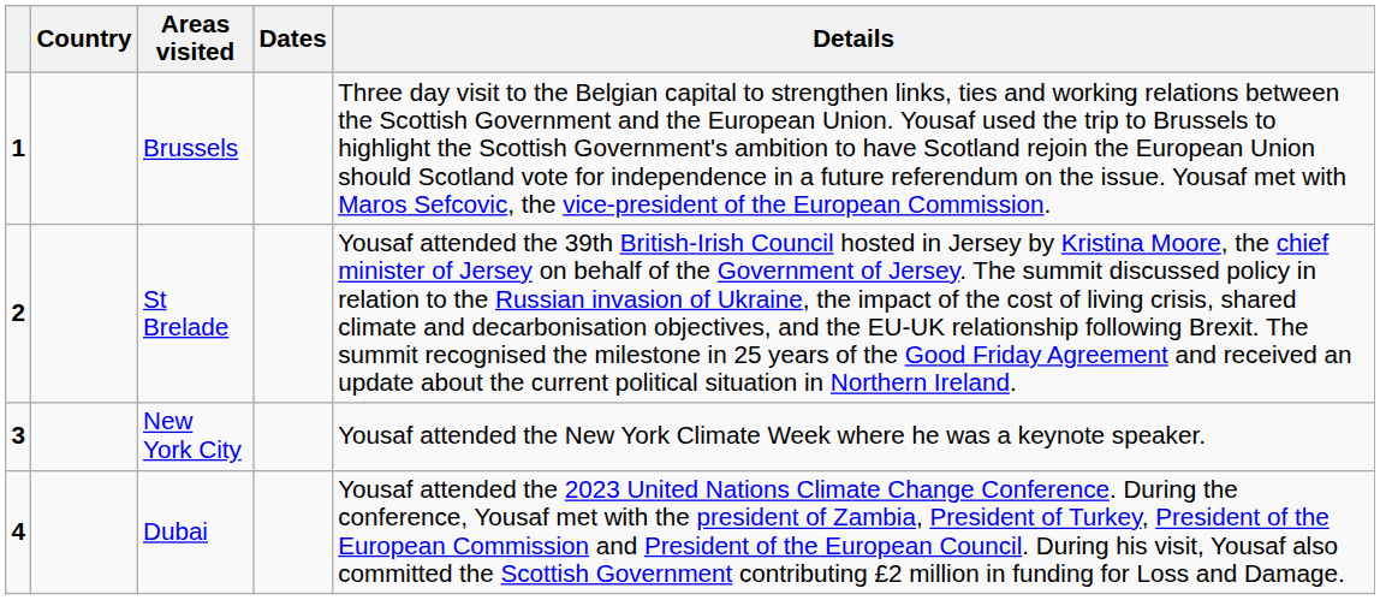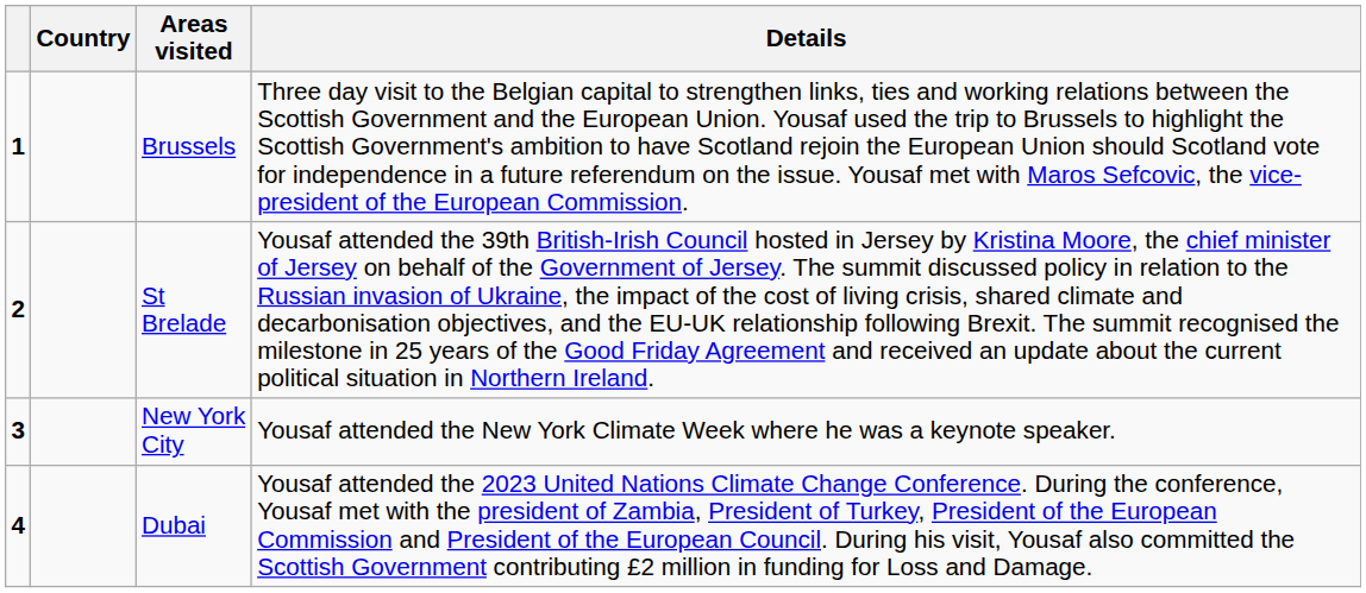 <table class="wikitable sortable" style="margin: 1em auto 1em auto">
 <tr>
 <th></th>
 <th>Country</th>
 <th>Areas visited</th>
-<th>Dates</th>
 <th class="unsortable">Details</th>
 </tr>
 <tr>
 <td rowspan=1><strong>1</strong></td>
 <td></td>
 <td><a href='#'>Brussels</a></td>
-<td></td>
 <td>Three day visit to the Belgian capital to strengthen links, ties and working relations between the Scottish Government and the European Union. Yousaf used the trip to Brussels to highlight the Scottish Government's ambition to have Scotland rejoin the European Union should Scotland vote for independence in a future referendum on the issue. Yousaf met with <a href='#'>Maros Sefcovic</a>, the <a href='#'>vice-president of the European Commission</a>.</td>
 </tr>
 <tr>
 <td rowspan=1><strong>2</strong></td>
 <td></td>
 <td><a href='#'>St Brelade</a></td>
-<td></td>
 <td>Yousaf attended the 39th <a href='#'>British-Irish Council</a> hosted in Jersey by <a href='#'>Kristina Moore</a>, the <a href='#'>chief minister of Jersey</a> on behalf of the <a href='#'>Government of Jersey</a>. The summit discussed policy in relation to the <a href='#'>Russian invasion of Ukraine</a>, the impact of the cost of living crisis, shared climate and decarbonisation objectives, and the EU-UK relationship following Brexit. The summit recognised the milestone in 25 years of the <a href='#'>Good Friday Agreement</a> and received an update about the current political situation in <a href='#'>Northern Ireland</a>.</td>
 </tr>
 <tr>
 <td rowspan=1><strong>3</strong></td>
 <td></td>
 <td><a href='#'>New York City</a></td>
-<td></td>
 <td>Yousaf attended the New York Climate Week where he was a keynote speaker.</td>
 </tr>
 <tr>
 <td rowspan=1><strong>4</strong></td>
 <td></td>
 <td><a href='#'>Dubai</a></td>
-<td></td>
 <td>Yousaf attended the <a href='#'>2023 United Nations Climate Change Conference</a>. During the conference, Yousaf met with the <a href='#'>president of Zambia</a>, <a href='#'>President of Turkey</a>, <a href='#'>President of the European Commission</a> and <a href='#'>President of the European Council</a>. During his visit, Yousaf also committed the <a href='#'>Scottish Government</a> contributing £2 million in funding for Loss and Damage.</td>
 </tr>
 </table>
